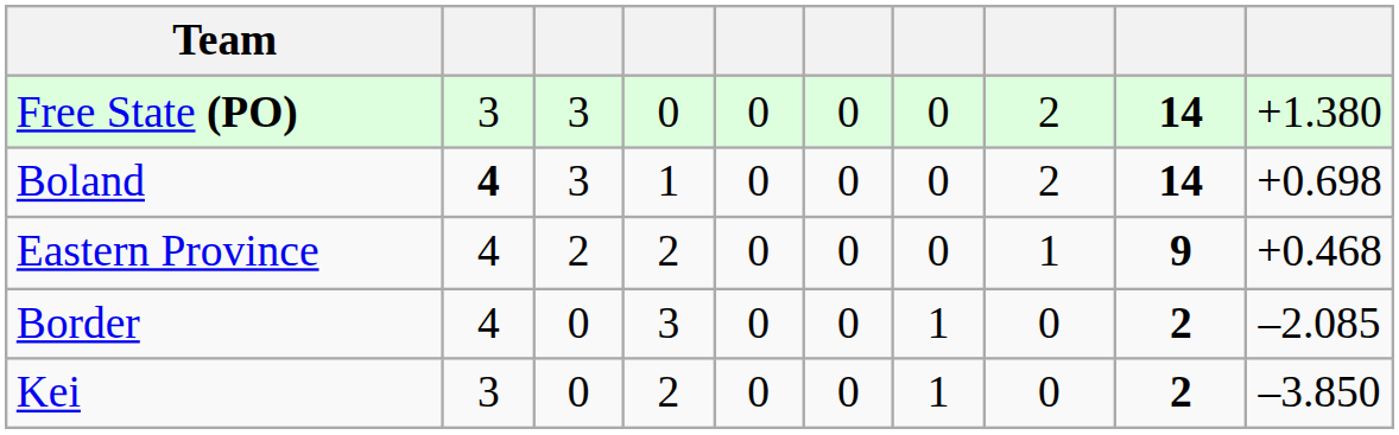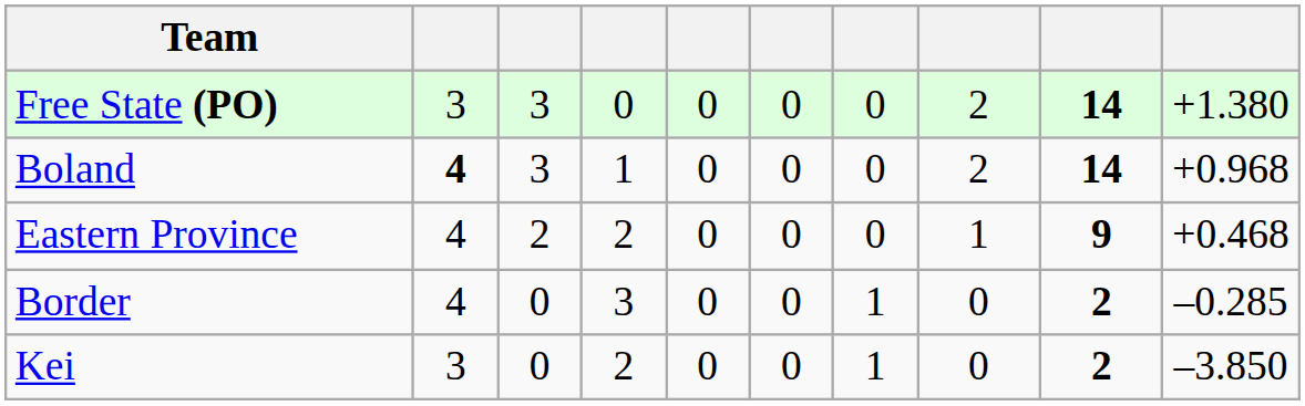 <table class="wikitable" style="text-align:center">
 <tr>
 <th width="150">Team</th>
 <th width="25"></th>
 <th width="25"></th>
 <th width="25"></th>
 <th width="25"></th>
 <th width="25"></th>
 <th width="25"></th>
 <th width="40"></th>
 <th width="40"></th>
 <th width="45"></th>
 </tr>
 <tr style="background:#dfd;">
 <td style="text-align:left"><a href='#'>Free State</a> <strong>(PO)</strong></td>
 <td>3</td>
 <td>3</td>
 <td>0</td>
 <td>0</td>
 <td>0</td>
 <td>0</td>
 <td>2</td>
 <td><strong>14</strong></td>
 <td>+1.380</td>
 </tr>
 <tr>
 <td style="text-align:left"><a href='#'>Boland</a></td>
 <td><strong>4</strong></td>
 <td>3</td>
 <td>1</td>
 <td>0</td>
 <td>0</td>
 <td>0</td>
 <td>2</td>
 <td><strong>14</strong></td>
-<td>+0.698</td>
+<td>+0.968</td>
 </tr>
 <tr>
 <td style="text-align:left"><a href='#'>Eastern Province</a></td>
 <td>4</td>
 <td>2</td>
 <td>2</td>
 <td>0</td>
 <td>0</td>
 <td>0</td>
 <td>1</td>
 <td><strong>9</strong></td>
 <td>+0.468</td>
 </tr>
 <tr>
 <td style="text-align:left"><a href='#'>Border</a></td>
 <td>4</td>
 <td>0</td>
 <td>3</td>
 <td>0</td>
 <td>0</td>
 <td>1</td>
 <td>0</td>
 <td><strong>2</strong></td>
-<td>–2.085</td>
+<td>–0.285</td>
 </tr>
 <tr>
 <td style="text-align:left"><a href='#'>Kei</a></td>
 <td>3</td>
 <td>0</td>
 <td>2</td>
 <td>0</td>
 <td>0</td>
 <td>1</td>
 <td>0</td>
 <td><strong>2</strong></td>
 <td>–3.850</td>
 </tr>
 </table>
